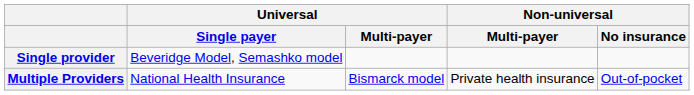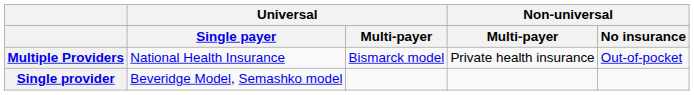 <table class="wikitable">
 <tr>
 <th></th>
 <th colspan="2">Universal</th>
 <th colspan="2">Non-universal</th>
 </tr>
 <tr>
 <th></th>
 <th><a href='#'>Single payer</a></th>
 <th>Multi-payer</th>
 <th>Multi-payer</th>
 <th>No insurance</th>
 </tr>
 <tr>
+<th><a href='#'>Multiple Providers</a></th>
+<td><a href='#'>National Health Insurance</a></td>
+<td><a href='#'>Bismarck model</a></td>
+<td>Private health insurance</td>
+<td><a href='#'>Out-of-pocket</a></td>
+</tr>
+<tr>
 <th><a href='#'>Single provider</a></th>
 <td><a href='#'>Beveridge Model</a>, <a href='#'>Semashko model</a></td>
 <td></td>
 <td></td>
 <td></td>
 </tr>
-<tr>
-<th><a href='#'>Multiple Providers</a></th>
-<td><a href='#'>National Health Insurance</a></td>
-<td><a href='#'>Bismarck model</a></td>
-<td>Private health insurance</td>
-<td><a href='#'>Out-of-pocket</a></td>
-</tr>
 </table>
